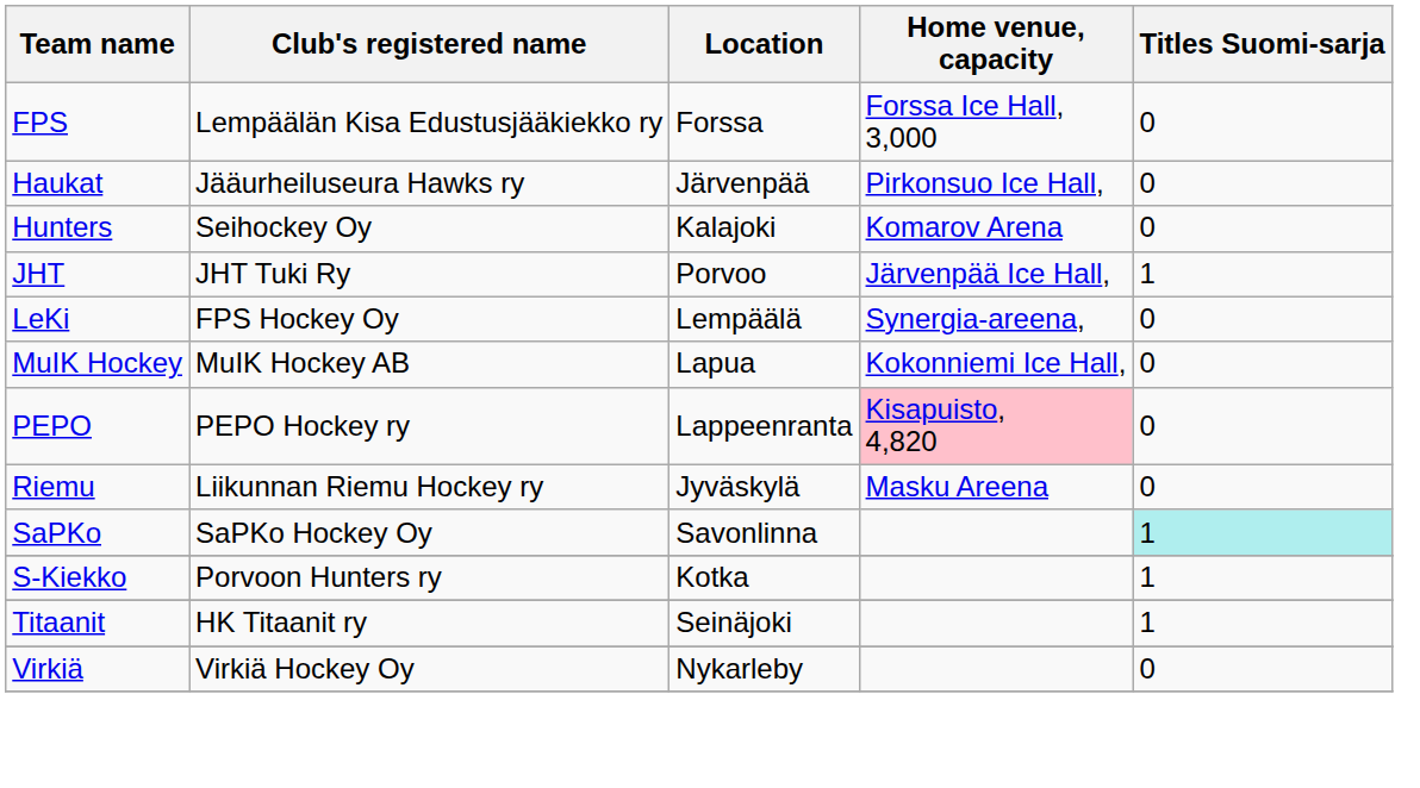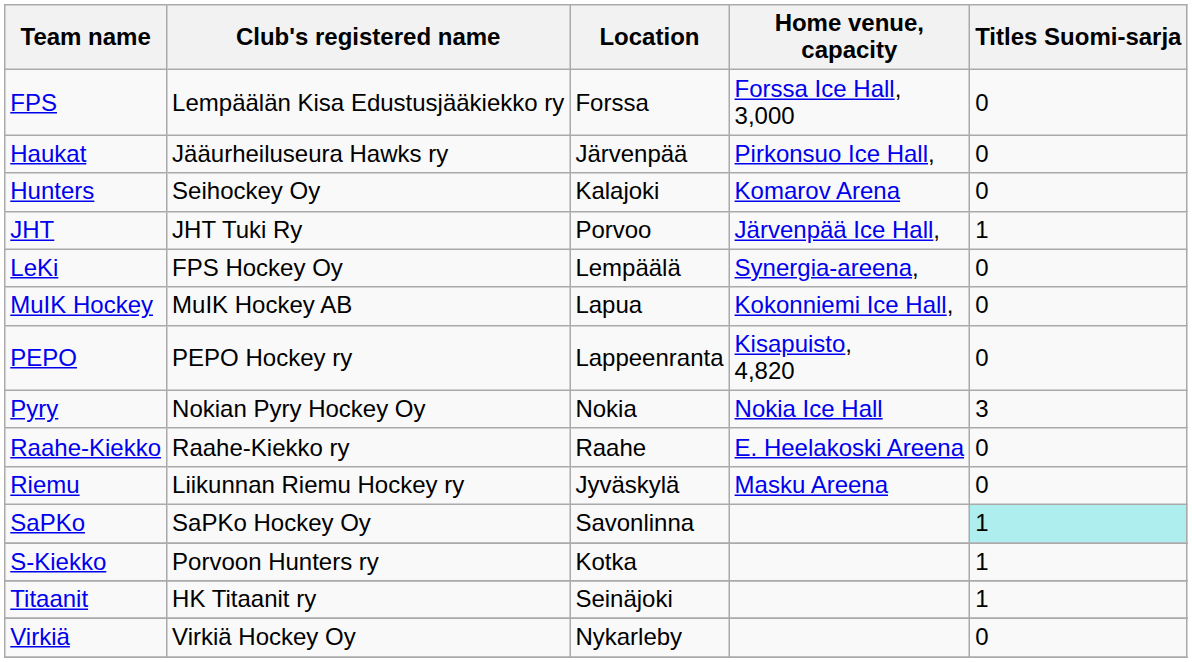 <table class="wikitable sortable">
 <tr>
 <th>Team name</th>
 <th>Club's registered name</th>
 <th>Location</th>
 <th>Home venue,<br>capacity</th>
 <th>Titles Suomi-sarja</th>
 </tr>
 <tr>
 <td><a href='#'>FPS</a></td>
 <td>Lempäälän Kisa Edustusjääkiekko ry</td>
 <td> Forssa</td>
 <td><a href='#'>Forssa Ice Hall</a>,<br>3,000</td>
 <td>0</td>
 </tr>
 <tr>
 <td><a href='#'>Haukat</a></td>
 <td>Jääurheiluseura Hawks ry</td>
 <td> Järvenpää</td>
 <td><a href='#'>Pirkonsuo Ice Hall</a>,</td>
 <td>0</td>
 </tr>
 <tr>
 <td><a href='#'>Hunters</a></td>
 <td>Seihockey Oy</td>
 <td> Kalajoki</td>
 <td><a href='#'>Komarov Arena</a></td>
 <td>0</td>
 </tr>
 <tr>
 <td><a href='#'>JHT</a></td>
 <td>JHT Tuki Ry</td>
 <td> Porvoo</td>
 <td><a href='#'>Järvenpää Ice Hall</a>,</td>
 <td>1</td>
 </tr>
 <tr>
 <td><a href='#'>LeKi</a></td>
 <td>FPS Hockey Oy</td>
 <td> Lempäälä</td>
 <td><a href='#'>Synergia-areena</a>,</td>
 <td>0</td>
 </tr>
 <tr>
 <td><a href='#'>MuIK Hockey</a></td>
 <td>MuIK Hockey AB</td>
 <td> Lapua</td>
 <td><a href='#'>Kokonniemi Ice Hall</a>,</td>
 <td>0</td>
 </tr>
 <tr>
 <td><a href='#'>PEPO</a></td>
 <td>PEPO Hockey ry</td>
 <td> Lappeenranta</td>
-<td style="background: pink;"><a href='#'>Kisapuisto</a>,<br>4,820</td>
+<td><a href='#'>Kisapuisto</a>,<br>4,820</td>
+<td>0</td>
+</tr>
+<tr>
+<td><a href='#'>Pyry</a></td>
+<td>Nokian Pyry Hockey Oy</td>
+<td> Nokia</td>
+<td><a href='#'>Nokia Ice Hall</a></td>
+<td>3</td>
+</tr>
+<tr>
+<td><a href='#'>Raahe-Kiekko</a></td>
+<td>Raahe-Kiekko ry</td>
+<td> Raahe</td>
+<td><a href='#'>E. Heelakoski Areena</a></td>
 <td>0</td>
 </tr>
 <tr>
 <td><a href='#'>Riemu</a></td>
 <td>Liikunnan Riemu Hockey ry</td>
 <td> Jyväskylä</td>
 <td><a href='#'>Masku Areena</a></td>
 <td>0</td>
 </tr>
 <tr>
 <td><a href='#'>SaPKo</a></td>
 <td>SaPKo Hockey Oy</td>
 <td> Savonlinna</td>
 <td></td>
 <td style="background: paleturquoise;">1</td>
 </tr>
 <tr>
 </tr>
 <tr>
 <td><a href='#'>S-Kiekko</a></td>
 <td>Porvoon Hunters ry</td>
 <td> Kotka</td>
 <td></td>
 <td>1</td>
 </tr>
 <tr>
 </tr>
 <tr>
 <td><a href='#'>Titaanit</a></td>
 <td>HK Titaanit ry</td>
 <td> Seinäjoki</td>
 <td></td>
 <td>1</td>
 </tr>
 <tr>
 </tr>
 <tr>
 <td><a href='#'>Virkiä</a></td>
 <td>Virkiä Hockey Oy</td>
 <td> Nykarleby</td>
 <td></td>
 <td>0</td>
 </tr>
 <tr>
 </tr>
 </table>
